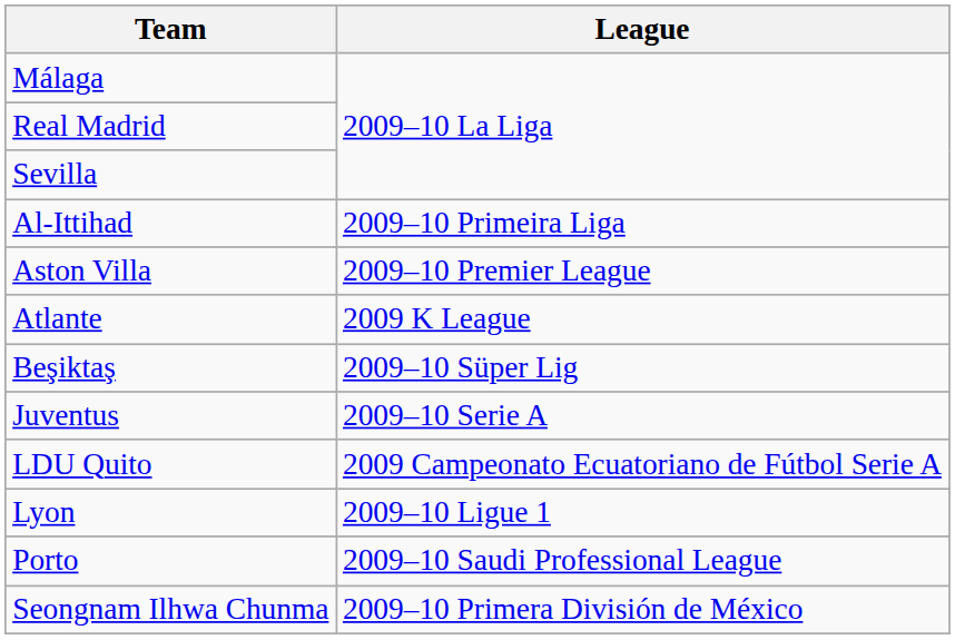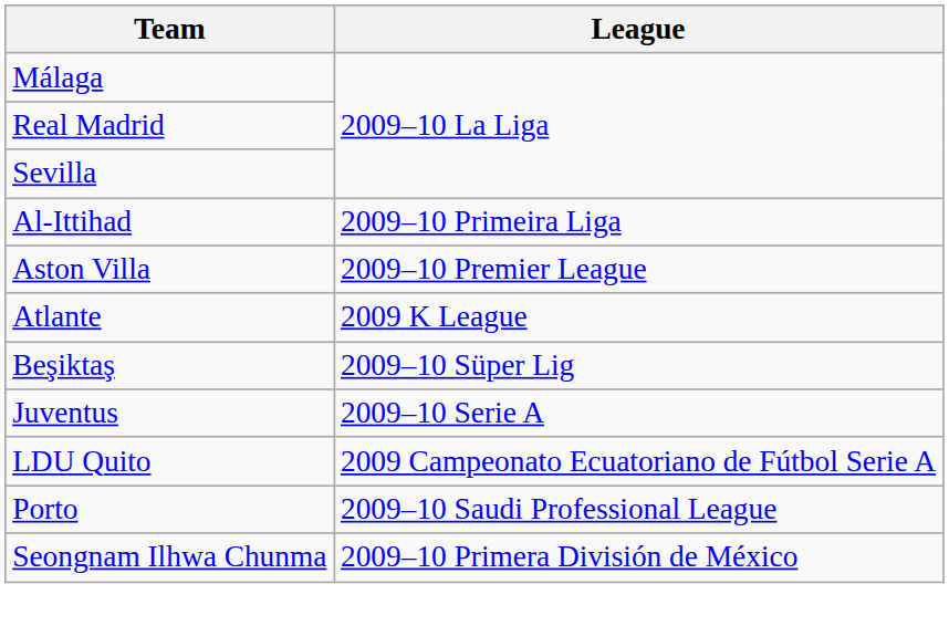 <table class="wikitable" border="1">
 <tr>
 <th>Team</th>
 <th>League</th>
 </tr>
 <tr>
 <td> <a href='#'>Málaga</a></td>
 <td rowspan="3"><a href='#'>2009–10 La Liga</a></td>
 </tr>
 <tr>
 <td> <a href='#'>Real Madrid</a></td>
 </tr>
 <tr>
 <td> <a href='#'>Sevilla</a></td>
 </tr>
 <tr>
 <td> <a href='#'>Al-Ittihad</a></td>
 <td><a href='#'>2009–10 Primeira Liga</a></td>
 </tr>
 <tr>
 <td> <a href='#'>Aston Villa</a></td>
 <td><a href='#'>2009–10 Premier League</a></td>
 </tr>
 <tr>
 <td> <a href='#'>Atlante</a></td>
 <td><a href='#'>2009 K League</a></td>
 </tr>
 <tr>
 <td> <a href='#'>Beşiktaş</a></td>
 <td><a href='#'>2009–10 Süper Lig</a></td>
 </tr>
 <tr>
 <td> <a href='#'>Juventus</a></td>
 <td><a href='#'>2009–10 Serie A</a></td>
 </tr>
 <tr>
 <td> <a href='#'>LDU Quito</a></td>
 <td><a href='#'>2009 Campeonato Ecuatoriano de Fútbol Serie A</a></td>
 </tr>
 <tr>
-<td> <a href='#'>Lyon</a></td>
-<td><a href='#'>2009–10 Ligue 1</a></td>
-</tr>
-<tr>
 <td> <a href='#'>Porto</a></td>
 <td><a href='#'>2009–10 Saudi Professional League</a></td>
 </tr>
 <tr>
 <td> <a href='#'>Seongnam Ilhwa Chunma</a></td>
 <td><a href='#'>2009–10 Primera División de México</a></td>
 </tr>
 </table>
